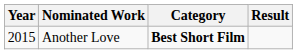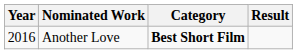 <table class="wikitable">
 <tr>
 <th>Year</th>
 <th>Nominated Work</th>
 <th>Category</th>
 <th>Result</th>
 </tr>
 <tr>
-<td>2015</td>
+<td>2016</td>
 <td>Another Love</td>
 <td><strong>Best Short Film</strong></td>
 <td></td>
 </tr>
 </table>
